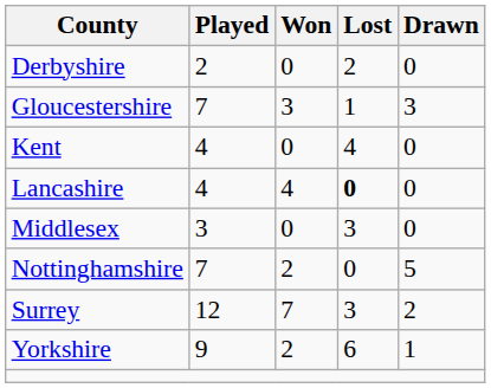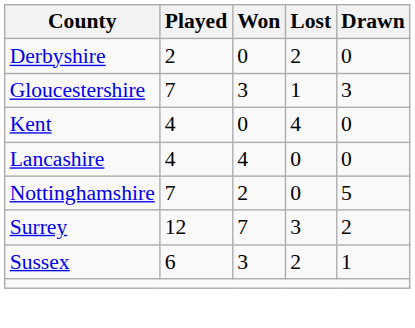 <table class="wikitable sortable">
 <tr>
 <th>County</th>
 <th>Played</th>
 <th>Won</th>
 <th>Lost</th>
 <th>Drawn</th>
 </tr>
 <tr>
 <td><a href='#'>Derbyshire</a></td>
 <td>2</td>
 <td>0</td>
 <td>2</td>
 <td>0</td>
 </tr>
 <tr>
 <td><a href='#'>Gloucestershire</a></td>
 <td>7</td>
 <td>3</td>
 <td>1</td>
 <td>3</td>
 </tr>
 <tr>
 <td><a href='#'>Kent</a></td>
 <td>4</td>
 <td>0</td>
 <td>4</td>
 <td>0</td>
 </tr>
 <tr>
 <td><a href='#'>Lancashire</a></td>
 <td>4</td>
 <td>4</td>
-<td><strong>0</strong></td>
 <td>0</td>
-</tr>
-<tr>
-<td><a href='#'>Middlesex</a></td>
-<td>3</td>
-<td>0</td>
-<td>3</td>
 <td>0</td>
 </tr>
 <tr>
 <td><a href='#'>Nottinghamshire</a></td>
 <td>7</td>
 <td>2</td>
 <td>0</td>
 <td>5</td>
 </tr>
 <tr>
 <td><a href='#'>Surrey</a></td>
 <td>12</td>
 <td>7</td>
 <td>3</td>
 <td>2</td>
 </tr>
 <tr>
-<td><a href='#'>Yorkshire</a></td>
-<td>9</td>
+<td><a href='#'>Sussex</a></td>
+<td>6</td>
+<td>3</td>
 <td>2</td>
-<td>6</td>
 <td>1</td>
 </tr>
 <tr>
 <td colspan="5"></td>
 </tr>
 </table>
